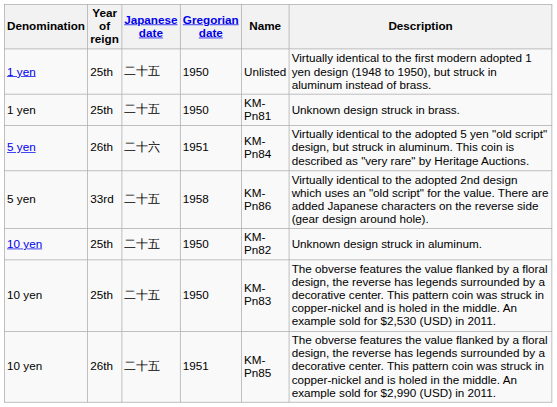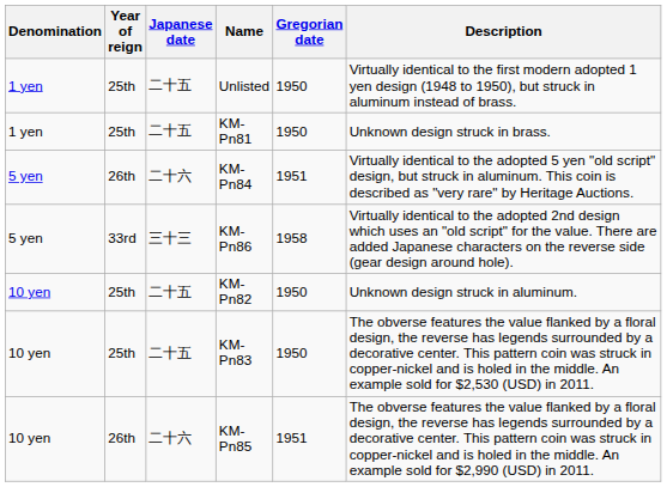 <table class="wikitable sortable" width="85%">
 <tr>
 <th>Denomination</th>
 <th>Year of reign</th>
 <th class="unsortable"><a href='#'>Japanese date</a></th>
+<th>Name</th>
 <th><a href='#'>Gregorian date</a></th>
-<th>Name</th>
 <th class="unsortable" width="50%">Description</th>
 </tr>
 <tr>
 <td><a href='#'>1 yen</a></td>
 <td>25th</td>
 <td>二十五</td>
+<td>Unlisted</td>
 <td>1950</td>
-<td>Unlisted</td>
 <td>Virtually identical to the first modern adopted 1 yen design (1948 to 1950), but struck in aluminum instead of brass.</td>
 </tr>
 <tr>
 <td>1 yen</td>
 <td>25th</td>
 <td>二十五</td>
+<td>KM-Pn81</td>
 <td>1950</td>
-<td>KM-Pn81</td>
 <td>Unknown design struck in brass.</td>
 </tr>
 <tr>
 <td><a href='#'>5 yen</a></td>
 <td>26th</td>
 <td>二十六</td>
+<td>KM-Pn84</td>
 <td>1951</td>
-<td>KM-Pn84</td>
 <td>Virtually identical to the adopted 5 yen "old script" design, but struck in aluminum. This coin is described as "very rare" by Heritage Auctions.</td>
 </tr>
 <tr>
 <td>5 yen</td>
 <td>33rd</td>
-<td>二十五</td>
+<td>三十三</td>
+<td>KM-Pn86</td>
 <td>1958</td>
-<td>KM-Pn86</td>
 <td>Virtually identical to the adopted 2nd design which uses an "old script" for the value. There are added Japanese characters on the reverse side (gear design around hole).</td>
 </tr>
 <tr>
 <td><a href='#'>10 yen</a></td>
 <td>25th</td>
 <td>二十五</td>
+<td>KM-Pn82</td>
 <td>1950</td>
-<td>KM-Pn82</td>
 <td>Unknown design struck in aluminum.</td>
 </tr>
 <tr>
 <td>10 yen</td>
 <td>25th</td>
 <td>二十五</td>
+<td>KM-Pn83</td>
 <td>1950</td>
-<td>KM-Pn83</td>
 <td>The obverse features the value flanked by a floral design, the reverse has legends surrounded by a decorative center. This pattern coin was struck in copper-nickel and is holed in the middle. An example sold for $2,530 (USD) in 2011.</td>
 </tr>
 <tr>
 <td>10 yen</td>
 <td>26th</td>
-<td>二十五</td>
+<td>二十六</td>
+<td>KM-Pn85</td>
 <td>1951</td>
-<td>KM-Pn85</td>
 <td>The obverse features the value flanked by a floral design, the reverse has legends surrounded by a decorative center. This pattern coin was struck in copper-nickel and is holed in the middle. An example sold for $2,990 (USD) in 2011.</td>
 </tr>
 </table>
